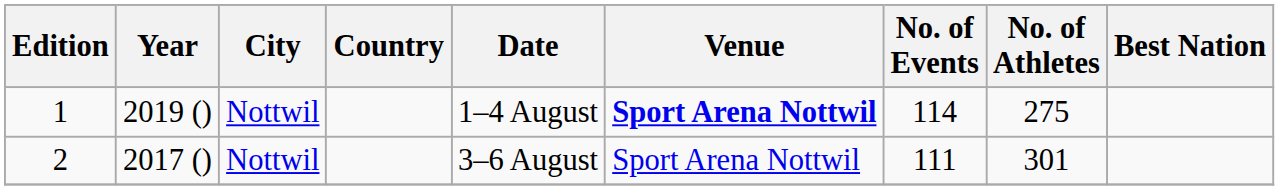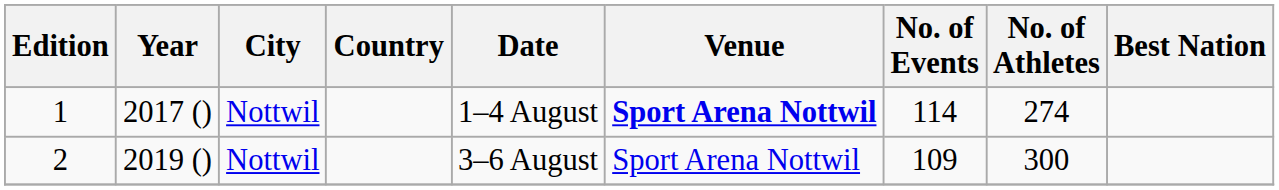 <table class="wikitable">
 <tr>
 <th>Edition</th>
 <th>Year</th>
 <th>City</th>
 <th>Country</th>
 <th>Date</th>
 <th>Venue</th>
 <th>No. of <br>Events</th>
 <th>No. of<br>Athletes</th>
 <th>Best Nation</th>
 </tr>
 <tr>
 <td align=center>1</td>
-<td align=center>2019 ()</td>
+<td align=center>2017 ()</td>
 <td><a href='#'>Nottwil</a></td>
 <td></td>
 <td>1–4 August</td>
 <td><strong><a href='#'>Sport Arena Nottwil</a></strong></td>
 <td align=center>114</td>
-<td align=center>275</td>
+<td align=center>274</td>
 <td></td>
 </tr>
 <tr>
 <td align=center>2</td>
-<td align=center>2017 ()</td>
+<td align=center>2019 ()</td>
 <td><a href='#'>Nottwil</a></td>
 <td></td>
 <td>3–6 August</td>
 <td><a href='#'>Sport Arena Nottwil</a></td>
-<td align=center>111</td>
-<td align=center>301</td>
+<td align=center>109</td>
+<td align=center>300</td>
 <td></td>
 </tr>
 <tr>
 </tr>
 </table>
